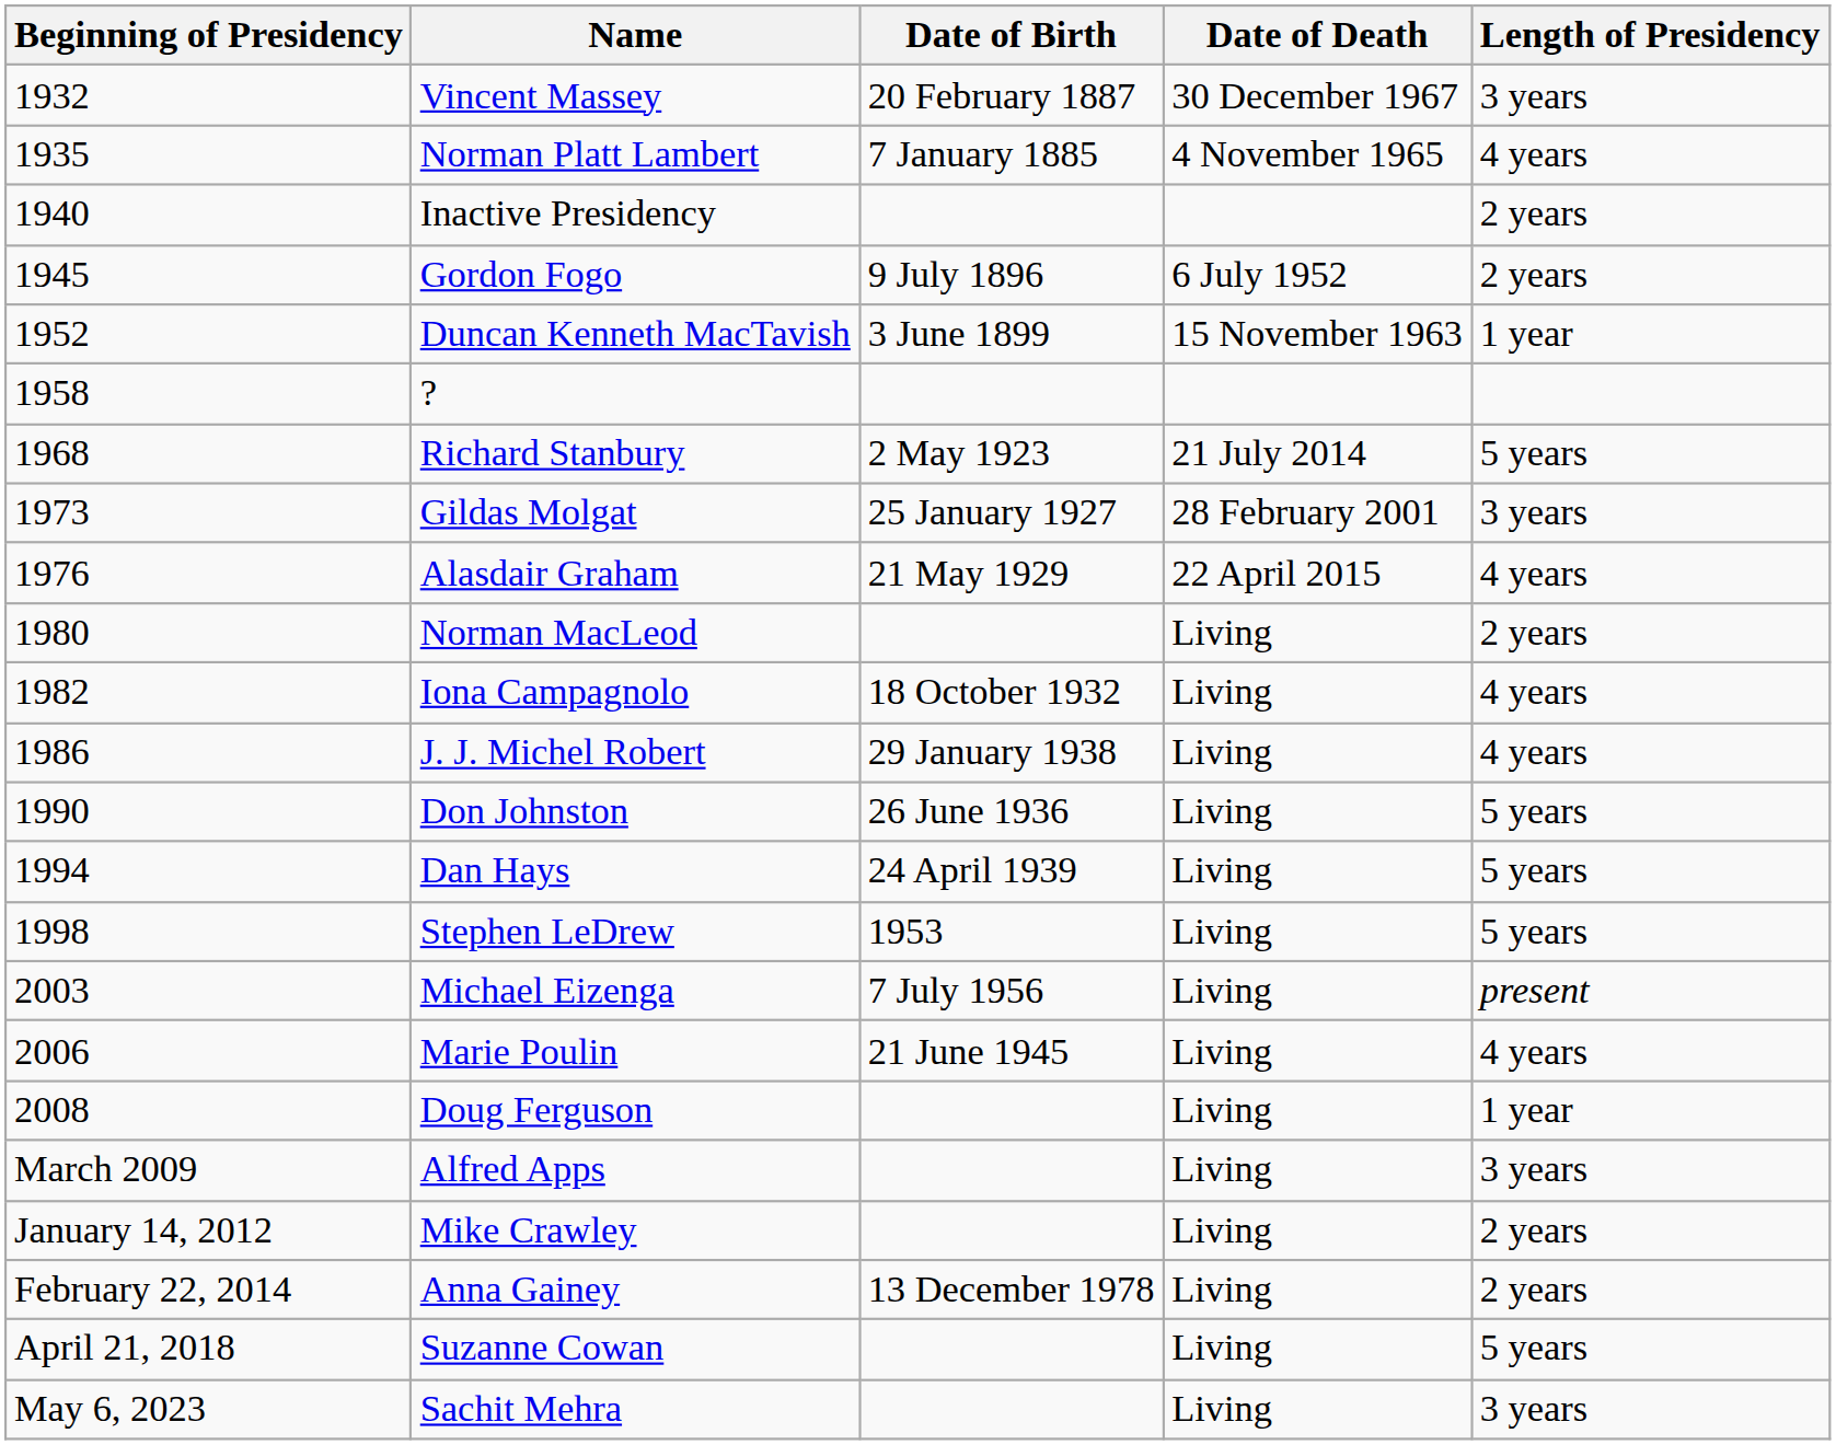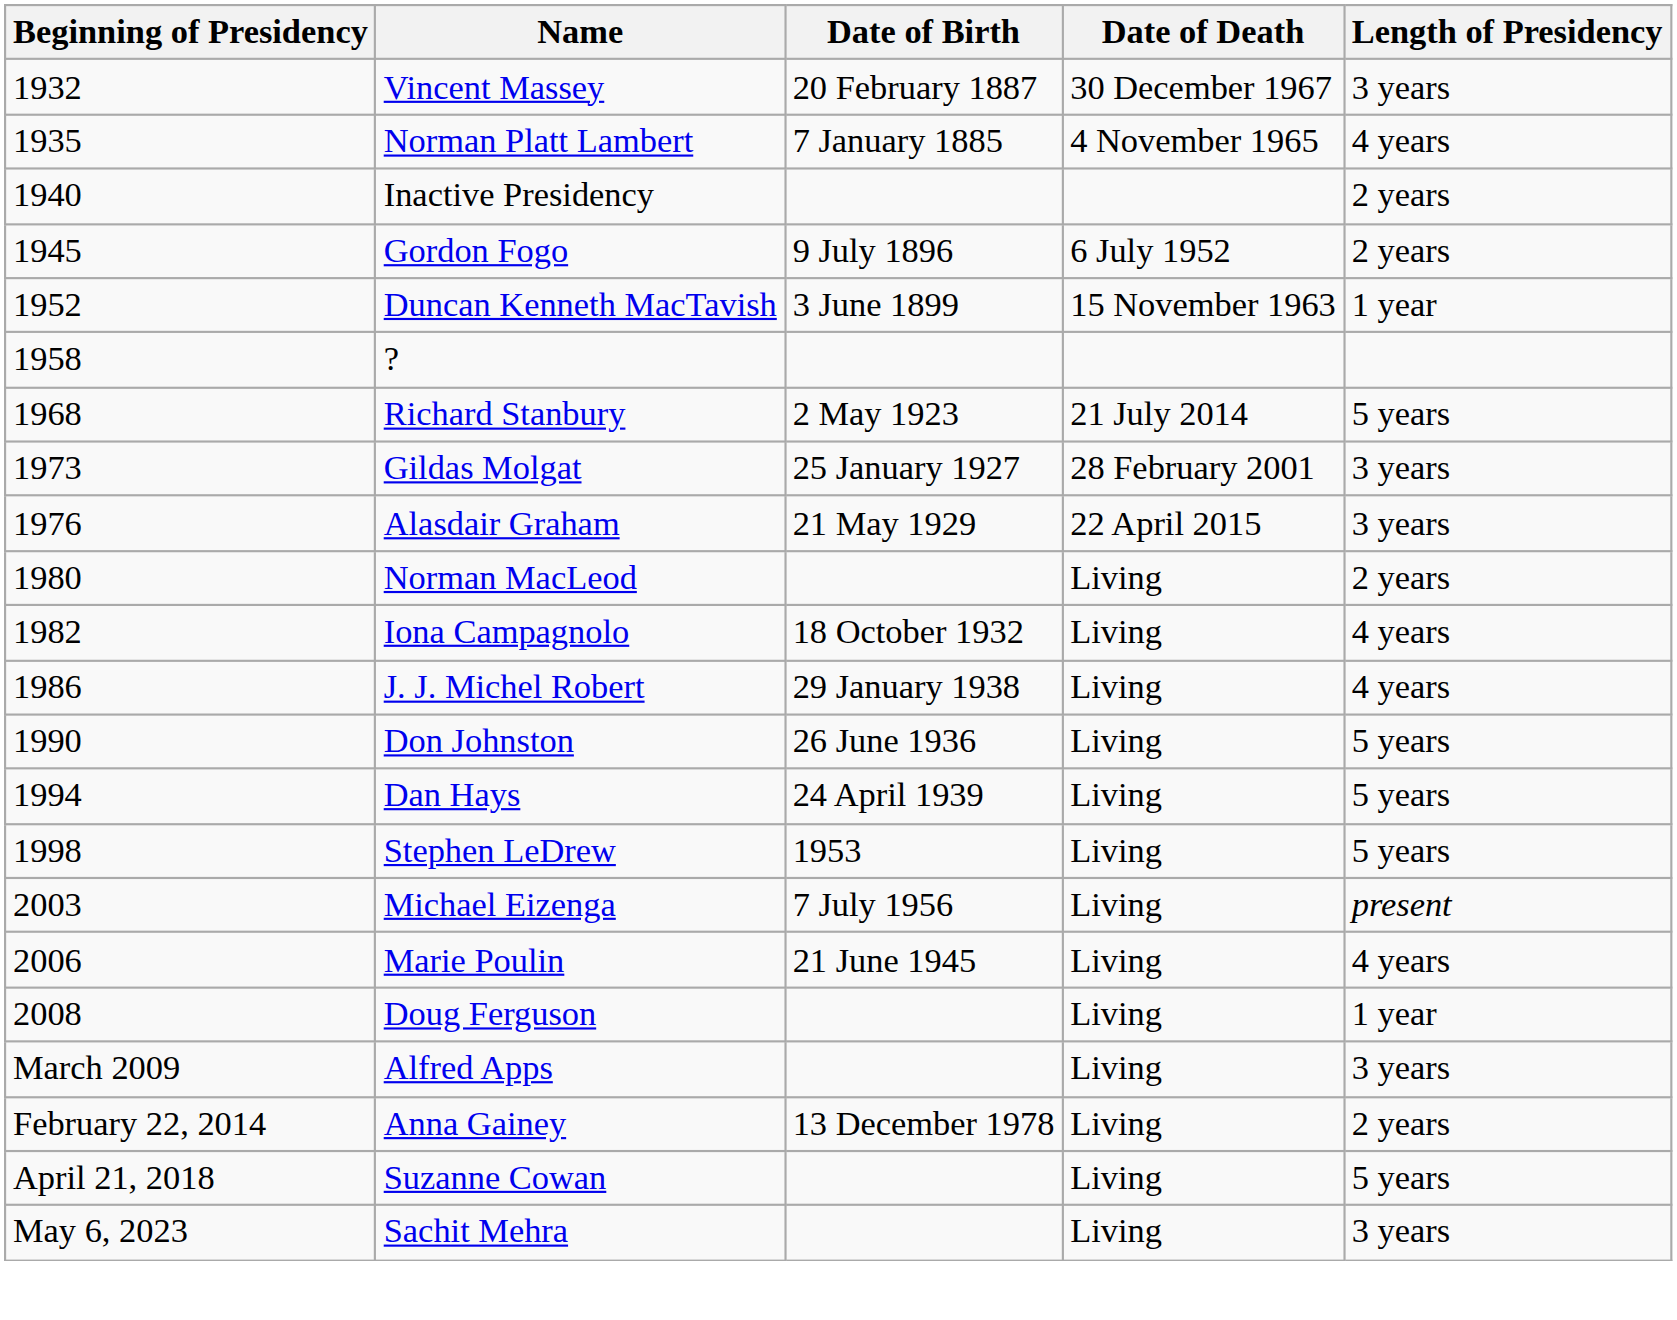 <table class="wikitable">
 <tr>
 <th>Beginning of Presidency</th>
 <th>Name</th>
 <th>Date of Birth</th>
 <th>Date of Death</th>
 <th>Length of Presidency</th>
 </tr>
 <tr>
 <td>1932</td>
 <td><a href='#'>Vincent Massey</a></td>
 <td>20 February 1887</td>
 <td>30 December 1967</td>
 <td>3 years</td>
 </tr>
 <tr>
 <td>1935</td>
 <td><a href='#'>Norman Platt Lambert</a></td>
 <td>7 January 1885</td>
 <td>4 November 1965</td>
 <td>4 years</td>
 </tr>
 <tr>
 <td>1940</td>
 <td>Inactive Presidency </td>
 <td></td>
 <td></td>
 <td>2 years</td>
 </tr>
 <tr>
 <td>1945</td>
 <td><a href='#'>Gordon Fogo</a></td>
 <td>9 July 1896</td>
 <td>6 July 1952</td>
 <td>2 years</td>
 </tr>
 <tr>
 <td>1952</td>
 <td><a href='#'>Duncan Kenneth MacTavish</a></td>
 <td>3 June 1899</td>
 <td>15 November 1963</td>
 <td>1 year</td>
 </tr>
 <tr>
 <td>1958</td>
 <td>?</td>
 <td></td>
 <td></td>
 <td></td>
 </tr>
 <tr>
 <td>1968</td>
 <td><a href='#'>Richard Stanbury</a></td>
 <td>2 May 1923</td>
 <td>21 July 2014</td>
 <td>5 years</td>
 </tr>
 <tr>
 <td>1973</td>
 <td><a href='#'>Gildas Molgat</a></td>
 <td>25 January 1927</td>
 <td>28 February 2001</td>
 <td>3 years</td>
 </tr>
 <tr>
 <td>1976</td>
 <td><a href='#'>Alasdair Graham</a></td>
 <td>21 May 1929</td>
 <td>22 April 2015</td>
-<td>4 years</td>
+<td>3 years</td>
 </tr>
 <tr>
 <td>1980</td>
 <td><a href='#'>Norman MacLeod</a></td>
 <td></td>
 <td>Living</td>
 <td>2 years</td>
 </tr>
 <tr>
 <td>1982</td>
 <td><a href='#'>Iona Campagnolo</a></td>
 <td>18 October 1932</td>
 <td>Living</td>
 <td>4 years</td>
 </tr>
 <tr>
 <td>1986</td>
 <td><a href='#'>J. J. Michel Robert</a></td>
 <td>29 January 1938</td>
 <td>Living</td>
 <td>4 years</td>
 </tr>
 <tr>
 <td>1990</td>
 <td><a href='#'>Don Johnston</a></td>
 <td>26 June 1936</td>
 <td>Living</td>
 <td>5 years</td>
 </tr>
 <tr>
 <td>1994</td>
 <td><a href='#'>Dan Hays</a></td>
 <td>24 April 1939</td>
 <td>Living</td>
 <td>5 years</td>
 </tr>
 <tr>
 <td>1998</td>
 <td><a href='#'>Stephen LeDrew</a></td>
 <td>1953</td>
 <td>Living</td>
 <td>5 years</td>
 </tr>
 <tr>
 <td>2003</td>
 <td><a href='#'>Michael Eizenga</a></td>
 <td>7 July 1956</td>
 <td>Living</td>
 <td><em>present</em></td>
 </tr>
 <tr>
 <td>2006</td>
 <td><a href='#'>Marie Poulin</a></td>
 <td>21 June 1945</td>
 <td>Living</td>
 <td>4 years</td>
 </tr>
 <tr>
 <td>2008</td>
 <td><a href='#'>Doug Ferguson</a></td>
 <td></td>
 <td>Living</td>
 <td>1 year</td>
 </tr>
 <tr>
 <td>March 2009</td>
 <td><a href='#'>Alfred Apps</a></td>
 <td></td>
 <td>Living</td>
 <td>3 years</td>
 </tr>
 <tr>
-<td>January 14, 2012</td>
-<td><a href='#'>Mike Crawley</a></td>
-<td></td>
-<td>Living</td>
-<td>2 years</td>
-</tr>
-<tr>
 <td>February 22, 2014</td>
 <td><a href='#'>Anna Gainey</a></td>
 <td>13 December 1978</td>
 <td>Living</td>
 <td>2 years</td>
 </tr>
 <tr>
 <td>April 21, 2018</td>
 <td><a href='#'>Suzanne Cowan</a></td>
 <td></td>
 <td>Living</td>
 <td>5 years</td>
 </tr>
 <tr>
 <td>May 6, 2023</td>
 <td><a href='#'>Sachit Mehra</a></td>
 <td></td>
 <td>Living</td>
 <td>3 years</td>
 </tr>
 </table>
